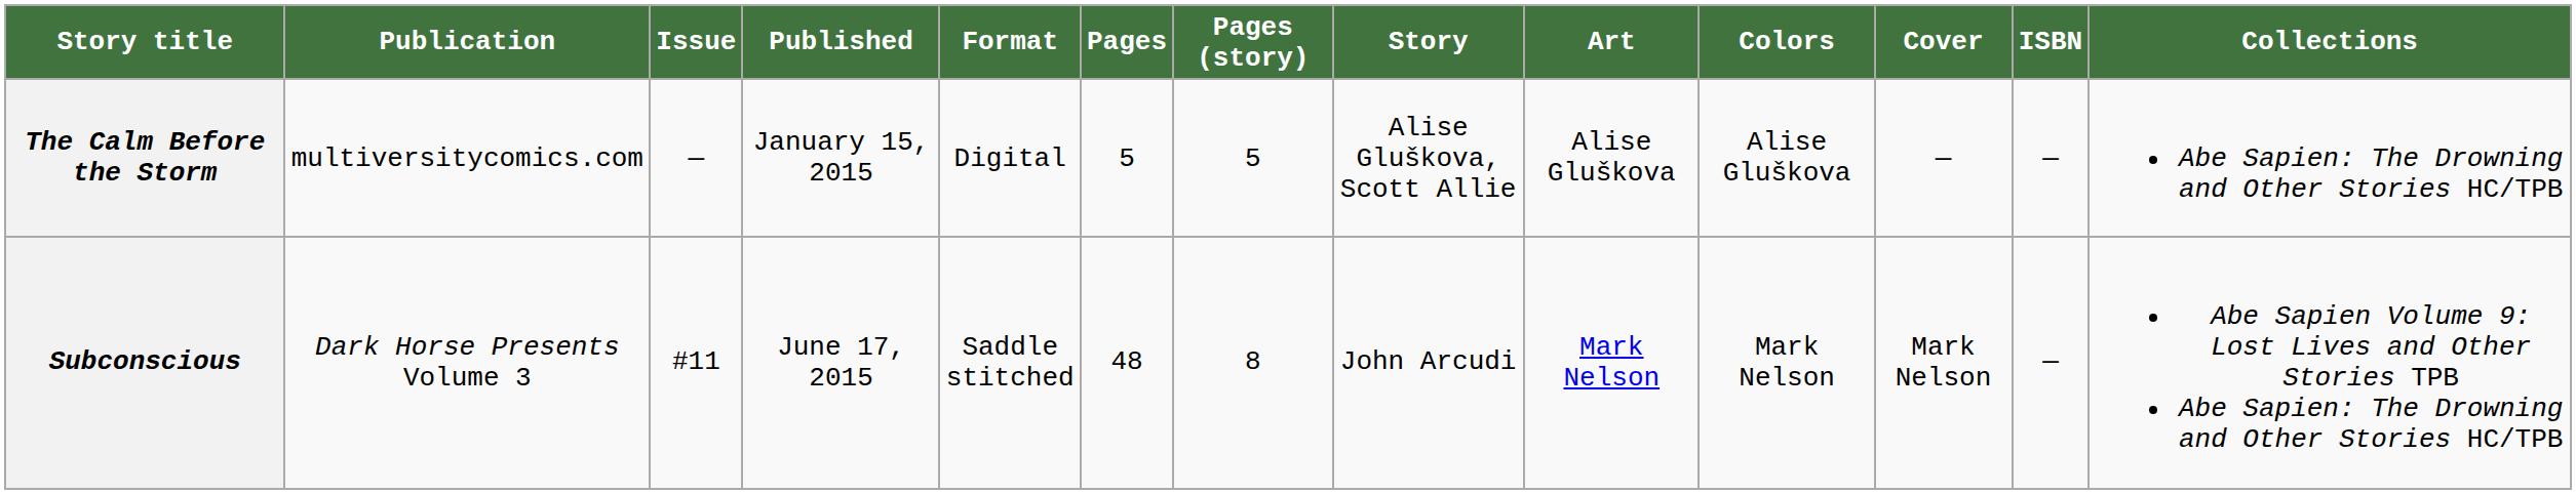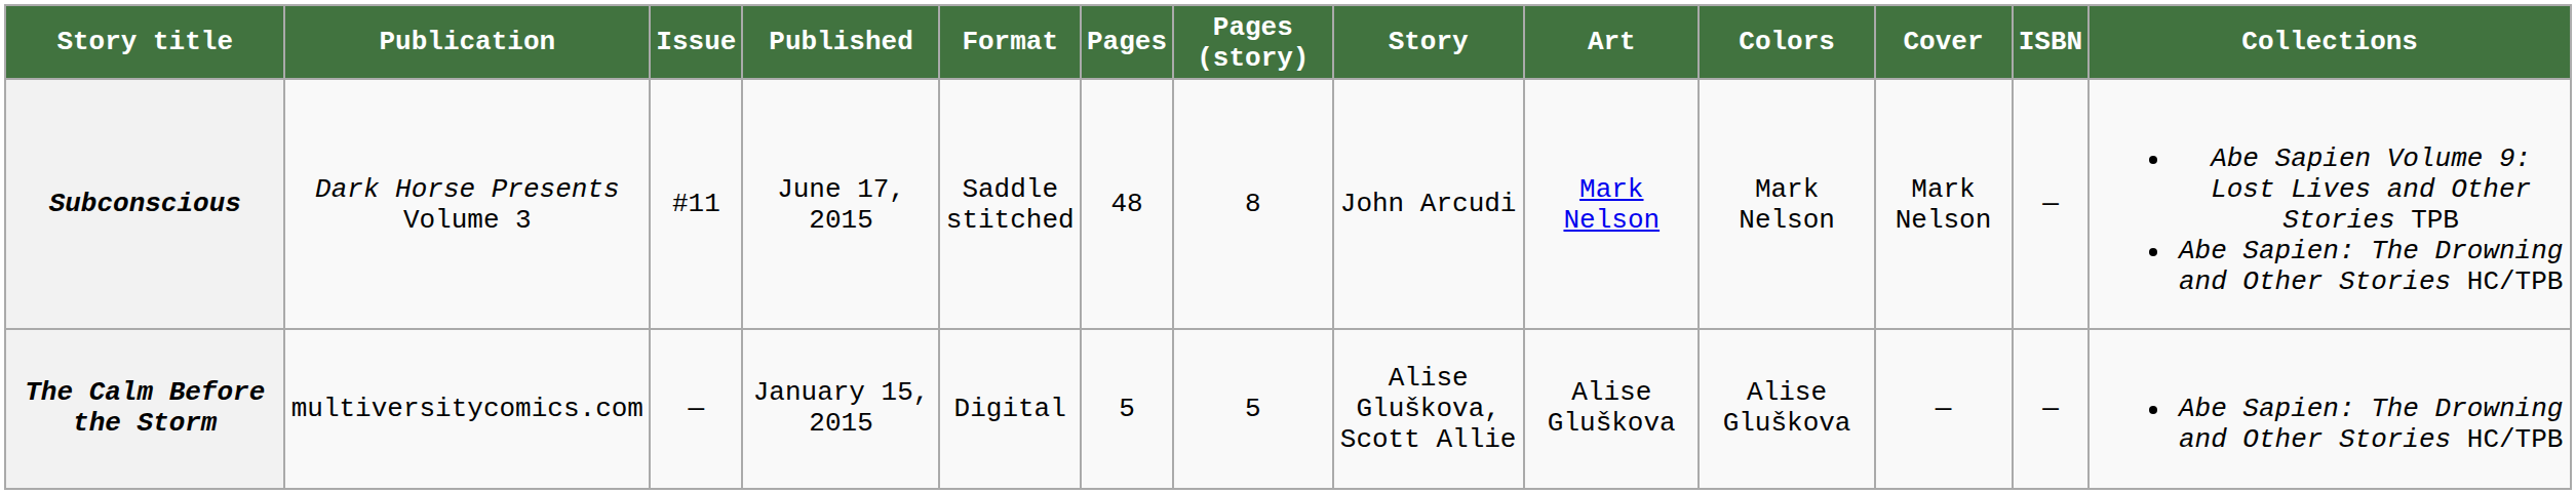 <table class="wikitable" style="text-align: center">
 <tr>
 <th style="background:#41733f; color:#fff;">Story title</th>
 <th style="background:#41733f; color:#fff;">Publication</th>
 <th style="background:#41733f; color:#fff;">Issue</th>
 <th style="background:#41733f; color:#fff;">Published</th>
 <th style="background:#41733f; color:#fff;">Format</th>
 <th style="background:#41733f; color:#fff;">Pages</th>
 <th style="background:#41733f; color:#fff;">Pages (story)</th>
 <th style="background:#41733f; color:#fff;">Story</th>
 <th style="background:#41733f; color:#fff;">Art</th>
 <th style="background:#41733f; color:#fff;">Colors</th>
 <th style="background:#41733f; color:#fff;">Cover</th>
 <th style="background:#41733f; color:#fff;">ISBN</th>
 <th style="background:#41733f; color:#fff;">Collections</th>
 </tr>
+<tr id="Dark_Horse_Presents_vol3_11">
+<th><em>Subconscious</em></th>
+<td><em>Dark Horse Presents</em><br>Volume 3</td>
+<td>#11</td>
+<td>June 17, 2015</td>
+<td>Saddle<br>stitched</td>
+<td>48</td>
+<td>8</td>
+<td>John Arcudi</td>
+<td><a href='#'>Mark Nelson</a></td>
+<td>Mark Nelson</td>
+<td>Mark Nelson</td>
+<td>—</td>
+<td><br><ul><li><em>Abe Sapien Volume 9: Lost Lives and Other Stories</em> TPB</li><li><em>Abe Sapien: The Drowning and Other Stories</em> HC/TPB</li></ul></td>
+</tr>
 <tr id="Abe_Sapien_The_Calm_Before_the_Storm">
 <th><em>The Calm Before the Storm</em></th>
 <td>multiversitycomics.com</td>
 <td>—</td>
 <td>January 15, 2015</td>
 <td>Digital</td>
 <td>5</td>
 <td>5</td>
 <td>Alise Gluškova,<br>Scott Allie</td>
 <td>Alise Gluškova</td>
 <td>Alise Gluškova</td>
 <td>—</td>
 <td>—</td>
 <td><br><ul><li><em>Abe Sapien: The Drowning and Other Stories</em> HC/TPB</li></ul></td>
 </tr>
-<tr id="Dark_Horse_Presents_vol3_11">
-<th><em>Subconscious</em></th>
-<td><em>Dark Horse Presents</em><br>Volume 3</td>
-<td>#11</td>
-<td>June 17, 2015</td>
-<td>Saddle<br>stitched</td>
-<td>48</td>
-<td>8</td>
-<td>John Arcudi</td>
-<td><a href='#'>Mark Nelson</a></td>
-<td>Mark Nelson</td>
-<td>Mark Nelson</td>
-<td>—</td>
-<td><br><ul><li><em>Abe Sapien Volume 9: Lost Lives and Other Stories</em> TPB</li><li><em>Abe Sapien: The Drowning and Other Stories</em> HC/TPB</li></ul></td>
-</tr>
 </table>
